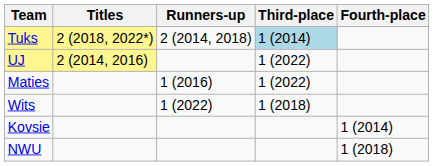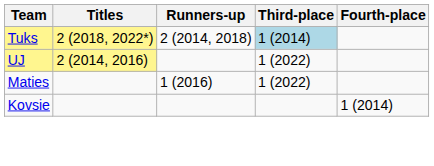 <table class=wikitable>
 <tr>
 <th>Team</th>
 <th>Titles</th>
 <th>Runners-up</th>
 <th>Third-place</th>
 <th>Fourth-place</th>
 </tr>
 <tr>
 <td bgcolor=#FFF68F><a href='#'>Tuks</a></td>
 <td bgcolor=#FFF68F>2 (2018, 2022*)</td>
 <td>2 (2014, 2018)</td>
 <td style="background: lightblue;">1 (2014)</td>
 <td></td>
 </tr>
 <tr>
 <td bgcolor=#FFF68F><a href='#'>UJ</a></td>
 <td bgcolor="#FFF68F">2 (2014, 2016)</td>
 <td></td>
 <td>1 (2022)</td>
 </tr>
 <tr>
 <td><a href='#'>Maties</a></td>
 <td></td>
 <td>1 (2016)</td>
 <td>1 (2022)</td>
 <td></td>
 </tr>
 <tr>
-<td><a href='#'>Wits</a></td>
-<td></td>
-<td>1 (2022)</td>
-<td>1 (2018)</td>
-<td></td>
-</tr>
-<tr>
 <td><a href='#'>Kovsie</a></td>
 <td></td>
 <td></td>
 <td></td>
 <td>1 (2014)</td>
 </tr>
-<tr>
-<td><a href='#'>NWU</a></td>
-<td></td>
-<td></td>
-<td></td>
-<td>1 (2018)</td>
-</tr>
 </table>
